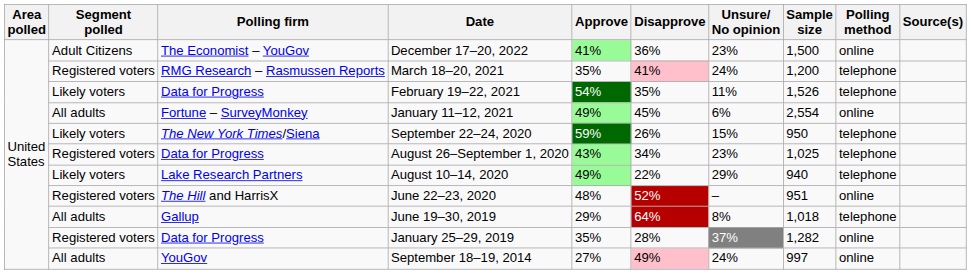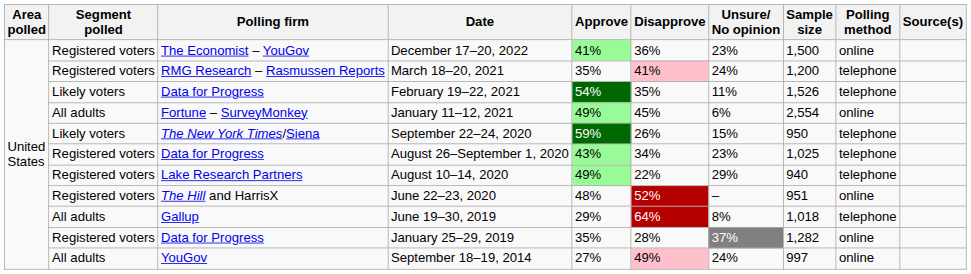 <table class="wikitable sortable">
 <tr>
 <th>Area<br>polled</th>
 <th>Segment<br>polled</th>
 <th>Polling firm</th>
 <th>Date</th>
 <th>Approve</th>
 <th>Disapprove</th>
 <th>Unsure/<br>No opinion</th>
 <th>Sample<br>size</th>
 <th>Polling<br>method</th>
 <th class=unsortable>Source(s)</th>
 </tr>
 <tr>
 <td rowspan="11">United<br>States</td>
-<td rowspan="1">Adult Citizens</td>
+<td rowspan="1">Registered voters</td>
 <td><a href='#'>The Economist</a> – <a href='#'>YouGov</a></td>
 <td>December 17–20, 2022</td>
 <td style="background: PaleGreen; color: black">41%</td>
 <td>36%</td>
 <td>23%</td>
 <td>1,500</td>
 <td>online</td>
 <td></td>
 </tr>
 <tr>
 <td rowspan="1">Registered voters</td>
 <td><a href='#'>RMG Research</a> – <a href='#'>Rasmussen Reports</a></td>
 <td>March 18–20, 2021</td>
 <td>35%</td>
 <td style="background: pink; color: black">41%</td>
 <td>24%</td>
 <td>1,200</td>
 <td>telephone</td>
 <td></td>
 </tr>
 <tr>
 <td rowspan="1">Likely voters</td>
 <td><a href='#'>Data for Progress</a></td>
 <td>February 19–22, 2021</td>
 <td style="background: #006800; color: white">54%</td>
 <td>35%</td>
 <td>11%</td>
 <td>1,526</td>
 <td>telephone</td>
 <td></td>
 </tr>
 <tr>
 <td rowspan="1">All adults</td>
 <td><a href='#'>Fortune</a> – <a href='#'>SurveyMonkey</a></td>
 <td>January 11–12, 2021</td>
 <td style="background: PaleGreen; color: black">49%</td>
 <td>45%</td>
 <td>6%</td>
 <td>2,554</td>
 <td>online</td>
 <td></td>
 </tr>
 <tr>
 <td>Likely voters</td>
 <td><em><a href='#'>The New York Times</a></em>/<a href='#'>Siena</a></td>
 <td>September 22–24, 2020</td>
 <td style="background: #006800; color: white">59%</td>
 <td>26%</td>
 <td>15%</td>
 <td>950</td>
 <td>telephone</td>
 <td></td>
 </tr>
 <tr>
 <td>Registered voters</td>
 <td><a href='#'>Data for Progress</a></td>
 <td>August 26–September 1, 2020</td>
 <td style="background: PaleGreen; color: black">43%</td>
 <td>34%</td>
 <td>23%</td>
 <td>1,025</td>
 <td>telephone</td>
 <td></td>
 </tr>
 <tr>
-<td rowspan="1">Likely voters</td>
+<td>Registered voters</td>
 <td><a href='#'>Lake Research Partners</a></td>
 <td>August 10–14, 2020</td>
 <td style="background: PaleGreen; color: black">49%</td>
 <td>22%</td>
 <td>29%</td>
 <td>940</td>
 <td>telephone</td>
 <td></td>
 </tr>
 <tr>
 <td rowspan="1">Registered voters</td>
 <td rowspan="1"><em><a href='#'>The Hill</a></em> and HarrisX</td>
 <td>June 22–23, 2020</td>
 <td>48%</td>
 <td rowspan="1" style="background:#B60000; color: white">52%</td>
 <td>–</td>
 <td>951</td>
 <td>online</td>
 <td></td>
 </tr>
 <tr>
 <td rowspan="1">All adults</td>
 <td><a href='#'>Gallup</a></td>
 <td>June 19–30, 2019</td>
 <td>29%</td>
 <td rowspan="1" style="background:#B60000; color: white">64%</td>
 <td>8%</td>
 <td>1,018</td>
 <td>telephone</td>
 <td></td>
 </tr>
 <tr>
 <td rowspan="1">Registered voters</td>
 <td><a href='#'>Data for Progress</a></td>
 <td>January 25–29, 2019</td>
 <td>35%</td>
 <td>28%</td>
 <td style="background: Grey; color: white">37%</td>
 <td>1,282</td>
 <td>online</td>
 <td></td>
 </tr>
 <tr>
 <td rowspan="1">All adults</td>
 <td><a href='#'>YouGov</a></td>
 <td>September 18–19, 2014</td>
 <td>27%</td>
 <td style="background: pink; color: black">49%</td>
 <td>24%</td>
 <td>997</td>
 <td>online</td>
 <td></td>
 </tr>
 </table>
